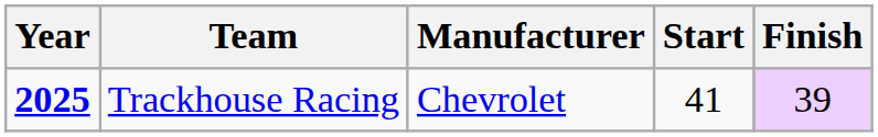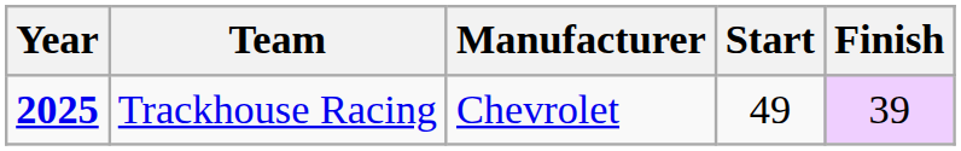 <table class="wikitable" style="font-size: 90%;">
 <tr>
 <th>Year</th>
 <th>Team</th>
 <th>Manufacturer</th>
 <th>Start</th>
 <th>Finish</th>
 </tr>
 <tr>
 <td><strong><a href='#'>2025</a></strong></td>
 <td><a href='#'>Trackhouse Racing</a></td>
 <td><a href='#'>Chevrolet</a></td>
-<td align=center>41</td>
+<td align=center>49</td>
 <td align=center style="background:#EFCFFF;">39</td>
 </tr>
 </table>
